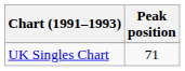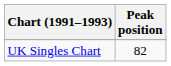 <table class="wikitable sortable">
 <tr>
 <th align="left">Chart (1991–1993)</th>
 <th style="text-align:center;">Peak<br>position</th>
 </tr>
 <tr>
 </tr>
 <tr>
 <td align="left"><a href='#'>UK Singles Chart</a></td>
-<td style="text-align:center;">71</td>
+<td style="text-align:center;">82</td>
 </tr>
 </table>
